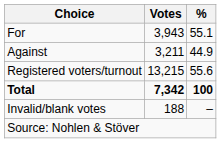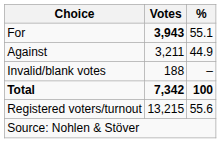 <table class=wikitable style=text-align:right>
 <tr>
 <th>Choice</th>
 <th>Votes</th>
 <th>%</th>
 </tr>
 <tr>
 <td align=left>For</td>
-<td>3,943</td>
+<td><strong>3,943</strong></td>
 <td>55.1</td>
 </tr>
 <tr>
 <td align=left>Against</td>
 <td>3,211</td>
 <td>44.9</td>
 </tr>
 <tr>
-<td align=left>Registered voters/turnout</td>
-<td>13,215</td>
-<td>55.6</td>
+<td align=left>Invalid/blank votes</td>
+<td>188</td>
+<td>–</td>
 </tr>
 <tr>
 <td align=left><strong>Total</strong></td>
 <td><strong>7,342</strong></td>
 <td><strong>100</strong></td>
 </tr>
 <tr>
-<td align=left>Invalid/blank votes</td>
-<td>188</td>
-<td>–</td>
+<td align=left>Registered voters/turnout</td>
+<td>13,215</td>
+<td>55.6</td>
 </tr>
 <tr>
 <td align=left colspan=3>Source: Nohlen & Stöver</td>
 </tr>
 </table>
